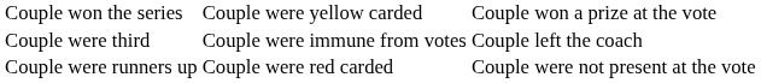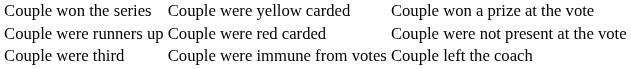 <table>
 <tr>
 <td> Couple won the series</td>
 <td> Couple were yellow carded</td>
 <td> Couple won a prize at the vote</td>
 </tr>
 <tr>
+<td> Couple were runners up</td>
+<td> Couple were red carded</td>
+<td> Couple were not present at the vote</td>
+</tr>
+<tr>
 <td> Couple were third</td>
 <td> Couple were immune from votes</td>
 <td> Couple left the coach</td>
 </tr>
-<tr>
-<td> Couple were runners up</td>
-<td> Couple were red carded</td>
-<td> Couple were not present at the vote</td>
-</tr>
 </table>
